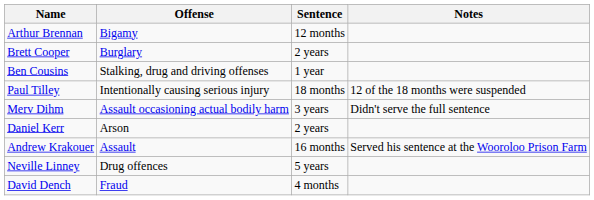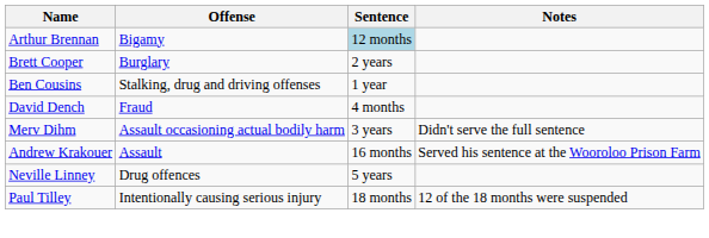 <table class="wikitable">
 <tr>
 <th>Name</th>
 <th>Offense</th>
 <th>Sentence</th>
 <th>Notes</th>
 </tr>
 <tr>
 <td><a href='#'>Arthur Brennan</a></td>
 <td><a href='#'>Bigamy</a></td>
-<td>12 months</td>
+<td style="background: lightblue;">12 months</td>
 <td></td>
 </tr>
 <tr>
 <td><a href='#'>Brett Cooper</a></td>
 <td><a href='#'>Burglary</a></td>
 <td>2 years</td>
 <td></td>
 </tr>
 <tr>
 <td><a href='#'>Ben Cousins</a></td>
 <td>Stalking, drug and driving offenses</td>
 <td>1 year</td>
 <td></td>
 </tr>
 <tr>
-<td><a href='#'>Paul Tilley</a></td>
-<td>Intentionally causing serious injury</td>
-<td>18 months</td>
-<td>12 of the 18 months were suspended</td>
+<td><a href='#'>David Dench</a></td>
+<td><a href='#'>Fraud</a></td>
+<td>4 months</td>
+<td></td>
 </tr>
 <tr>
 <td><a href='#'>Merv Dihm</a></td>
 <td><a href='#'>Assault occasioning actual bodily harm</a></td>
 <td>3 years</td>
 <td>Didn't serve the full sentence</td>
-</tr>
-<tr>
-<td><a href='#'>Daniel Kerr</a></td>
-<td>Arson</td>
-<td>2 years</td>
-<td></td>
 </tr>
 <tr>
 <td><a href='#'>Andrew Krakouer</a></td>
 <td><a href='#'>Assault</a></td>
 <td>16 months</td>
 <td>Served his sentence at the <a href='#'>Wooroloo Prison Farm</a></td>
 </tr>
 <tr>
 <td><a href='#'>Neville Linney</a></td>
 <td>Drug offences</td>
 <td>5 years</td>
 <td></td>
 </tr>
 <tr>
-<td><a href='#'>David Dench</a></td>
-<td><a href='#'>Fraud</a></td>
-<td>4 months</td>
-<td></td>
+<td><a href='#'>Paul Tilley</a></td>
+<td>Intentionally causing serious injury</td>
+<td>18 months</td>
+<td>12 of the 18 months were suspended</td>
 </tr>
 </table>
